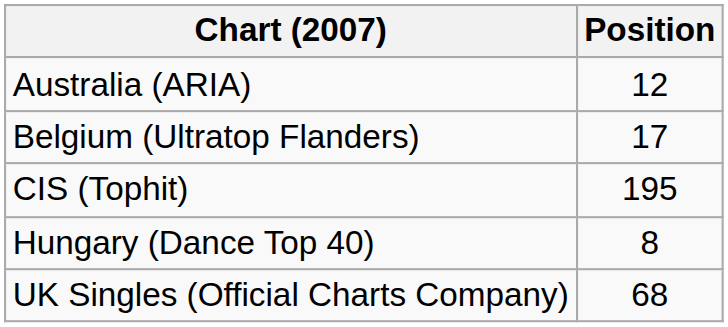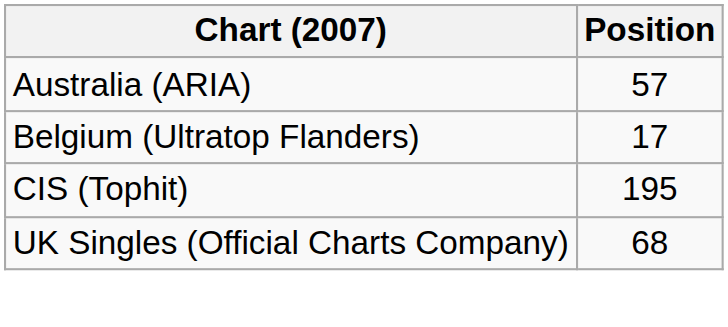 <table class="wikitable sortable">
 <tr>
 <th>Chart (2007)</th>
 <th>Position</th>
 </tr>
 <tr>
 <td>Australia (ARIA)</td>
-<td align="center">12</td>
+<td align="center">57</td>
 </tr>
 <tr>
 <td>Belgium (Ultratop Flanders)</td>
 <td align="center">17</td>
 </tr>
 <tr>
 <td>CIS (Tophit)</td>
 <td align="center">195</td>
 </tr>
 <tr>
-<td>Hungary (Dance Top 40)</td>
-<td align="center">8</td>
-</tr>
-<tr>
 <td>UK Singles (Official Charts Company)</td>
 <td align="center">68</td>
 </tr>
 </table>
